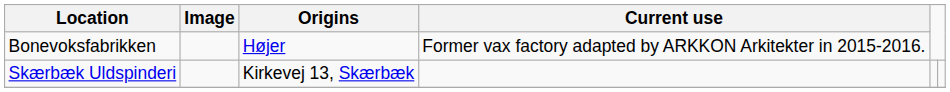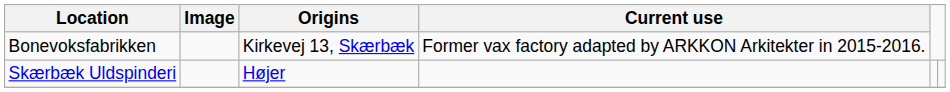 <table class="wikitable sortable">
 <tr>
 <th>Location</th>
 <th>Image</th>
 <th>Origins</th>
 <th>Current use</th>
 </tr>
 <tr>
 <td>Bonevoksfabrikken</td>
 <td></td>
-<td><a href='#'>Højer</a></td>
+<td>Kirkevej 13, <a href='#'>Skærbæk</a></td>
 <td>Former vax factory adapted by ARKKON Arkitekter in 2015-2016.</td>
 </tr>
 <tr>
 <td><a href='#'>Skærbæk Uldspinderi</a></td>
 <td></td>
-<td>Kirkevej 13, <a href='#'>Skærbæk</a></td>
+<td><a href='#'>Højer</a></td>
 <td></td>
 <td></td>
 <td></td>
 </tr>
 <tr>
 </tr>
 </table>
